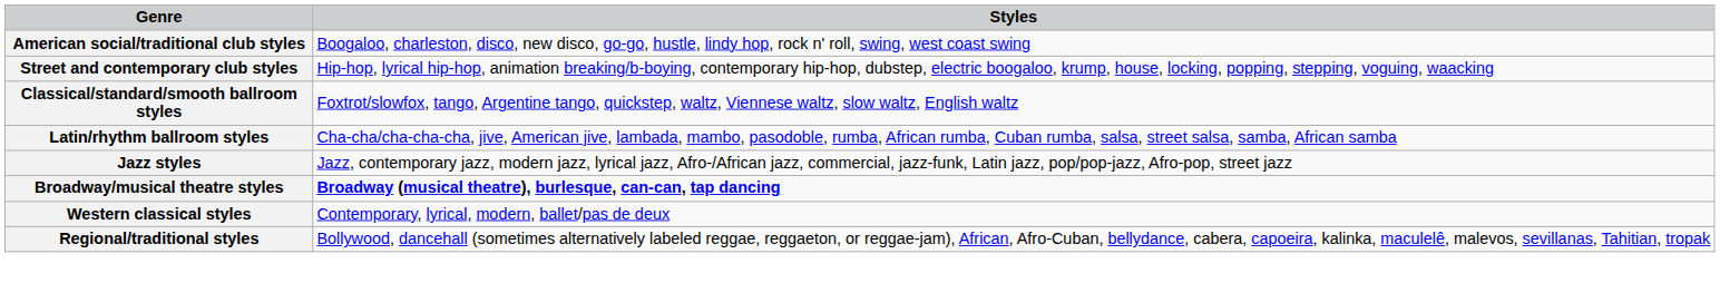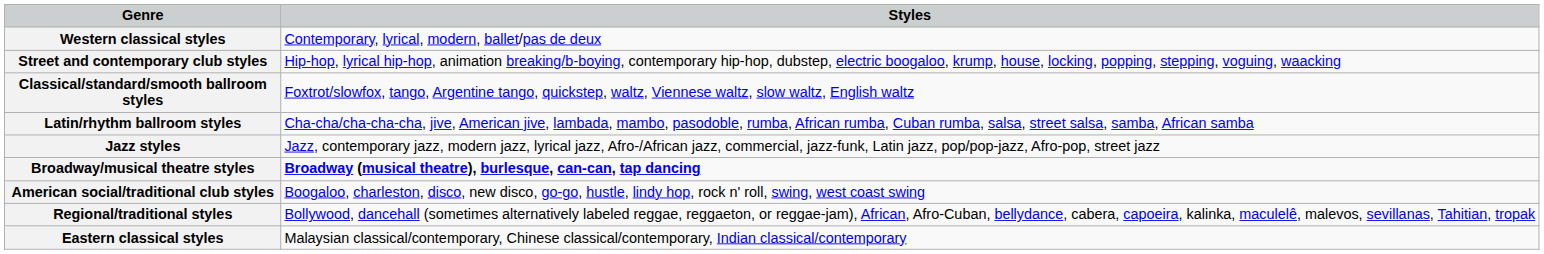 <table class="wikitable">
 <tr>
 <th scope="col" style="background:#cccfcf;" width="300">Genre</th>
 <th scope="col" style="background:#cccfcf;">Styles</th>
 </tr>
 <tr>
-<th scope="row">American social/traditional club styles</th>
-<td><a href='#'>Boogaloo</a>, <a href='#'>charleston</a>, <a href='#'>disco</a>, new disco, <a href='#'>go-go</a>, <a href='#'>hustle</a>, <a href='#'>lindy hop</a>, rock n' roll, <a href='#'>swing</a>, <a href='#'>west coast swing</a></td>
+<th scope="row">Western classical styles</th>
+<td><a href='#'>Contemporary</a>,  <a href='#'>lyrical</a>, <a href='#'>modern</a>, <a href='#'>ballet</a>/<a href='#'>pas de deux</a></td>
 </tr>
 <tr>
 <th scope="row">Street and contemporary club styles</th>
 <td><a href='#'>Hip-hop</a>, <a href='#'>lyrical hip-hop</a>, animation <a href='#'>breaking/b-boying</a>, contemporary hip-hop, dubstep, <a href='#'>electric boogaloo</a>, <a href='#'>krump</a>, <a href='#'>house</a>, <a href='#'>locking</a>, <a href='#'>popping</a>, <a href='#'>stepping</a>, <a href='#'>voguing</a>, <a href='#'>waacking</a></td>
 </tr>
 <tr>
 <th scope="row">Classical/standard/smooth ballroom styles</th>
 <td><a href='#'>Foxtrot/slowfox</a>, <a href='#'>tango</a>, <a href='#'>Argentine tango</a>, <a href='#'>quickstep</a>, <a href='#'>waltz</a>, <a href='#'>Viennese waltz</a>, <a href='#'>slow waltz</a>, <a href='#'>English waltz</a></td>
 </tr>
 <tr>
 <th scope="row">Latin/rhythm ballroom styles</th>
 <td><a href='#'>Cha-cha/cha-cha-cha</a>, <a href='#'>jive</a>, <a href='#'>American jive</a>, <a href='#'>lambada</a>, <a href='#'>mambo</a>, <a href='#'>pasodoble</a>, <a href='#'>rumba</a>, <a href='#'>African rumba</a>, <a href='#'>Cuban rumba</a>, <a href='#'>salsa</a>, <a href='#'>street salsa</a>, <a href='#'>samba</a>, <a href='#'>African samba</a></td>
 </tr>
 <tr>
 <th scope="row">Jazz styles</th>
 <td><a href='#'>Jazz</a>, contemporary jazz, modern jazz, lyrical jazz, Afro-/African jazz, commercial, jazz-funk, Latin jazz, pop/pop-jazz, Afro-pop, street jazz</td>
 </tr>
 <tr>
 <th scope="row">Broadway/musical theatre styles</th>
 <td><strong><a href='#'>Broadway</a> (<a href='#'>musical theatre</a>), <a href='#'>burlesque</a>, <a href='#'>can-can</a>, <a href='#'>tap dancing</a></strong></td>
 </tr>
 <tr>
-<th scope="row">Western classical styles</th>
-<td><a href='#'>Contemporary</a>,  <a href='#'>lyrical</a>, <a href='#'>modern</a>, <a href='#'>ballet</a>/<a href='#'>pas de deux</a></td>
+<th scope="row">American social/traditional club styles</th>
+<td><a href='#'>Boogaloo</a>, <a href='#'>charleston</a>, <a href='#'>disco</a>, new disco, <a href='#'>go-go</a>, <a href='#'>hustle</a>, <a href='#'>lindy hop</a>, rock n' roll, <a href='#'>swing</a>, <a href='#'>west coast swing</a></td>
 </tr>
 <tr>
 <th scope="row">Regional/traditional styles</th>
 <td><a href='#'>Bollywood</a>, <a href='#'>dancehall</a> (sometimes alternatively labeled reggae, reggaeton, or reggae-jam), <a href='#'>African</a>, Afro-Cuban, <a href='#'>bellydance</a>, cabera, <a href='#'>capoeira</a>, kalinka, <a href='#'>maculelê</a>, malevos, <a href='#'>sevillanas</a>, <a href='#'>Tahitian</a>, <a href='#'>tropak</a></td>
 </tr>
+<tr>
+<th scope="row">Eastern classical styles</th>
+<td>Malaysian classical/contemporary, Chinese classical/contemporary, <a href='#'>Indian classical/contemporary</a></td>
+</tr>
 </table>
